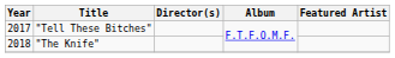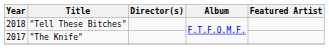 <table class="wikitable" border="1">
 <tr>
 <th>Year</th>
 <th>Title</th>
 <th>Director(s)</th>
 <th>Album</th>
 <th>Featured Artist</th>
 </tr>
 <tr>
-<td>2017</td>
+<td>2018</td>
 <td>"Tell These Bitches"</td>
 <td></td>
 <td rowspan="2"><a href='#'>F.T.F.O.M.F.</a></td>
 <td></td>
 </tr>
 <tr>
-<td>2018</td>
+<td>2017</td>
 <td>"The Knife"</td>
 <td></td>
 <td></td>
 </tr>
 <tr>
 </tr>
 </table>
